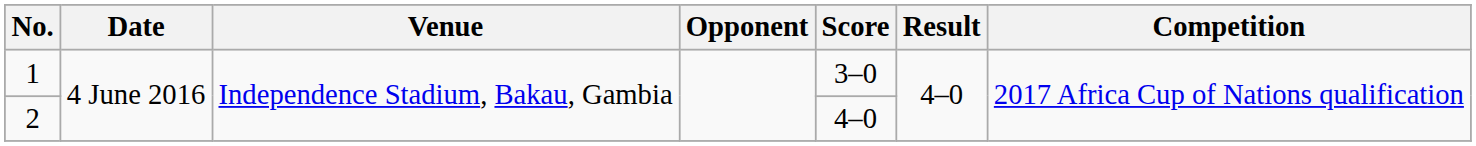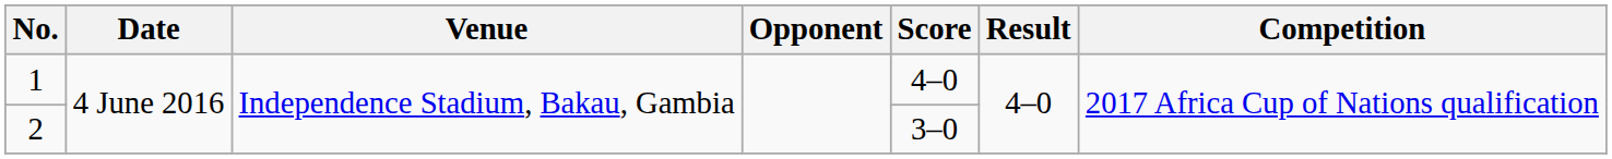 <table class="wikitable sortable">
 <tr>
 <th scope="col">No.</th>
 <th scope="col">Date</th>
 <th scope="col">Venue</th>
 <th scope="col">Opponent</th>
 <th scope="col">Score</th>
 <th scope="col">Result</th>
 <th scope="col">Competition</th>
 </tr>
 <tr>
 <td align="center">1</td>
 <td rowspan="2">4 June 2016</td>
 <td rowspan="2"><a href='#'>Independence Stadium</a>, <a href='#'>Bakau</a>, Gambia</td>
 <td rowspan="2"></td>
-<td align="center">3–0</td>
+<td align="center">4–0</td>
 <td rowspan="2" style="text-align:center">4–0</td>
 <td rowspan="2"><a href='#'>2017 Africa Cup of Nations qualification</a></td>
 </tr>
 <tr>
 <td align="center">2</td>
-<td align="center">4–0</td>
+<td align="center">3–0</td>
 </tr>
 </table>
